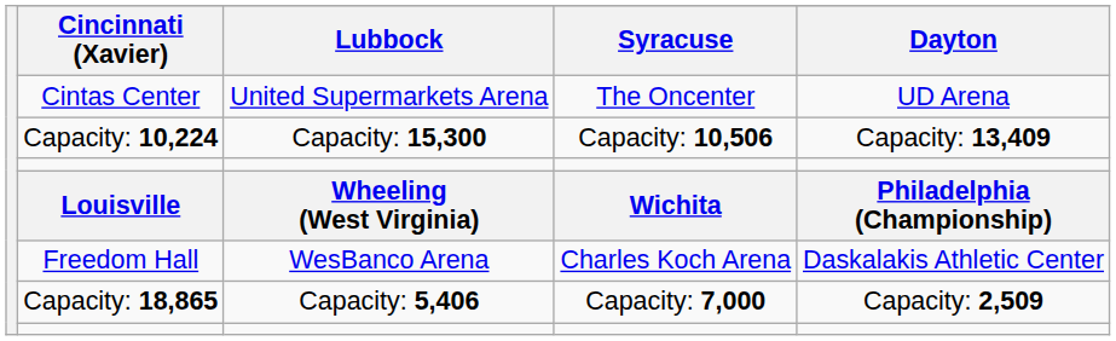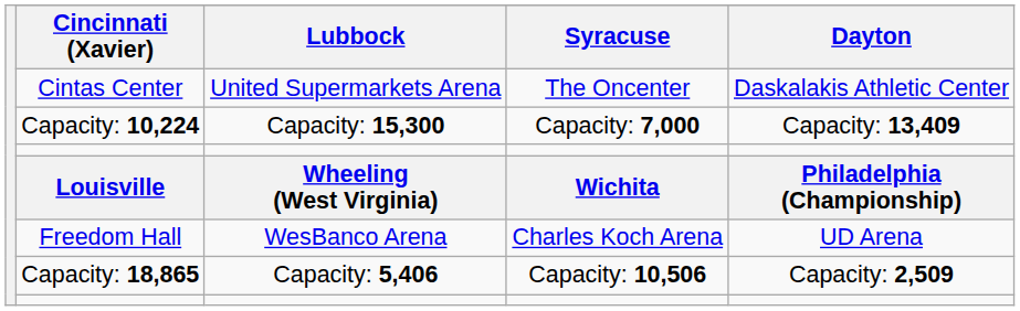 <table class="wikitable" style="margin:1em auto; text-align:center">
 <tr>
 <th rowspan=9></th>
 </tr>
 <tr>
 <th><a href='#'>Cincinnati</a><br>(Xavier)</th>
 <th><a href='#'>Lubbock</a></th>
 <th><a href='#'>Syracuse</a></th>
 <th><a href='#'>Dayton</a></th>
 </tr>
 <tr>
 <td><a href='#'>Cintas Center</a></td>
 <td><a href='#'>United Supermarkets Arena</a></td>
 <td><a href='#'>The Oncenter</a></td>
-<td><a href='#'>UD Arena</a></td>
+<td><a href='#'>Daskalakis Athletic Center</a></td>
 </tr>
 <tr>
 <td>Capacity: <strong>10,224</strong></td>
 <td>Capacity: <strong>15,300</strong></td>
-<td>Capacity: <strong>10,506</strong></td>
+<td>Capacity: <strong>7,000</strong></td>
 <td>Capacity: <strong>13,409</strong></td>
 </tr>
 <tr>
 <td></td>
 <td></td>
 <td></td>
 <td></td>
 </tr>
 <tr>
 <th><a href='#'>Louisville</a></th>
 <th><a href='#'>Wheeling</a><br>(West Virginia)</th>
 <th><a href='#'>Wichita</a></th>
 <th><a href='#'>Philadelphia</a><br>(Championship)</th>
 </tr>
 <tr>
 <td><a href='#'>Freedom Hall</a></td>
 <td><a href='#'>WesBanco Arena</a></td>
 <td><a href='#'>Charles Koch Arena</a></td>
-<td><a href='#'>Daskalakis Athletic Center</a></td>
+<td><a href='#'>UD Arena</a></td>
 </tr>
 <tr>
 <td>Capacity: <strong>18,865</strong></td>
 <td>Capacity: <strong>5,406</strong></td>
-<td>Capacity: <strong>7,000</strong></td>
+<td>Capacity: <strong>10,506</strong></td>
 <td>Capacity: <strong>2,509</strong></td>
 </tr>
 <tr>
 <td></td>
 <td></td>
 <td></td>
 <td></td>
 </tr>
 </table>
